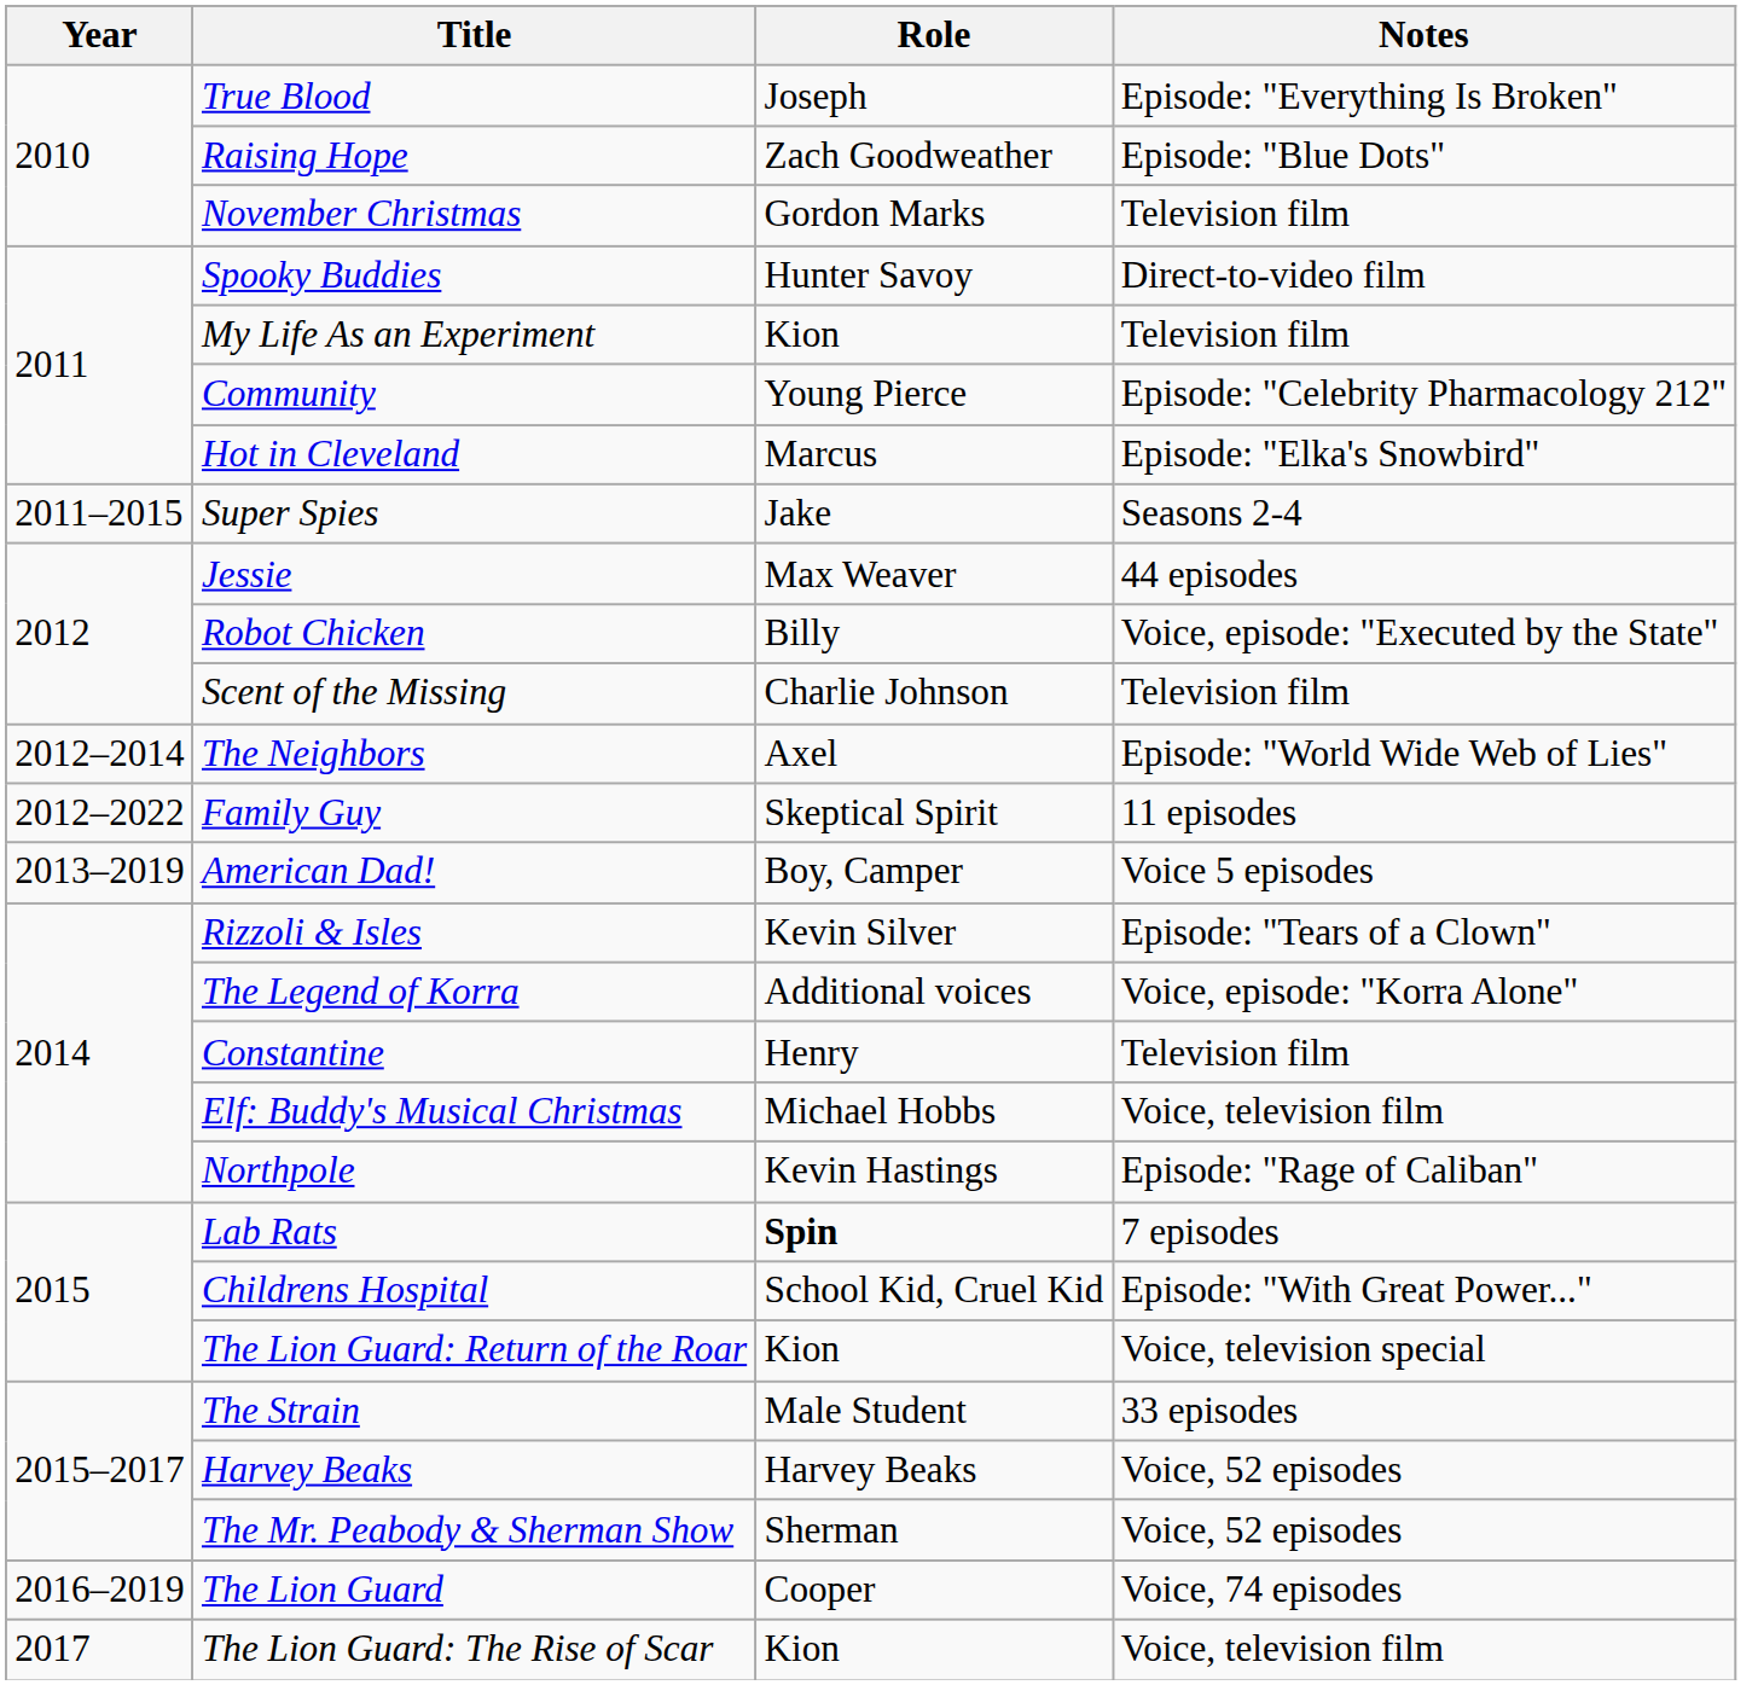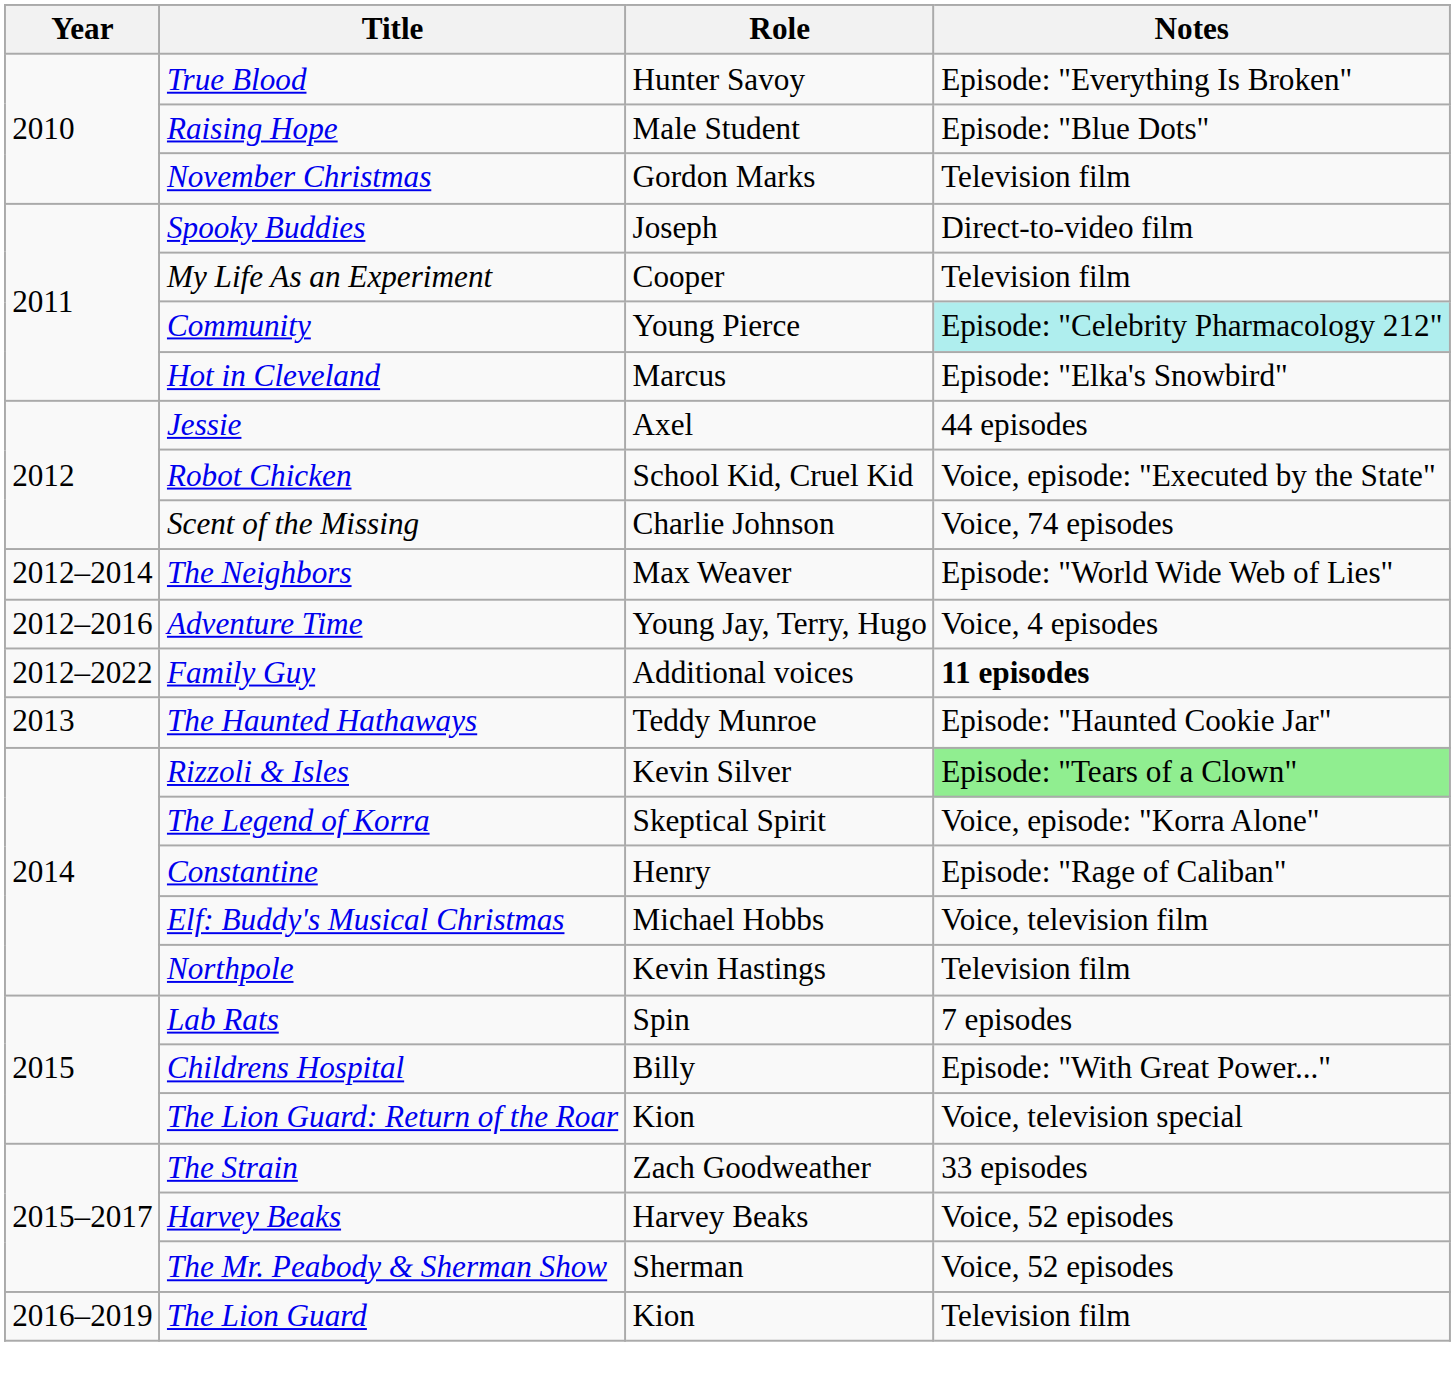 <table class="wikitable sortable">
 <tr>
 <th>Year</th>
 <th>Title</th>
 <th>Role</th>
 <th scope="col" class="unsortable">Notes</th>
 </tr>
 <tr>
 <td rowspan="3">2010</td>
 <td><em><a href='#'>True Blood</a></em></td>
-<td>Joseph</td>
+<td>Hunter Savoy</td>
 <td>Episode: "Everything Is Broken"</td>
 </tr>
 <tr>
 <td><em><a href='#'>Raising Hope</a></em></td>
-<td>Zach Goodweather</td>
+<td>Male Student</td>
 <td>Episode: "Blue Dots"</td>
 </tr>
 <tr>
 <td><em><a href='#'>November Christmas</a></em></td>
 <td>Gordon Marks</td>
 <td>Television film</td>
 </tr>
 <tr>
 <td rowspan="4">2011</td>
 <td><em><a href='#'>Spooky Buddies</a></em></td>
-<td>Hunter Savoy</td>
+<td>Joseph</td>
 <td>Direct-to-video film</td>
 </tr>
 <tr>
 <td><em>My Life As an Experiment</em></td>
-<td>Kion</td>
+<td>Cooper</td>
 <td>Television film</td>
 </tr>
 <tr>
 <td><em><a href='#'>Community</a></em></td>
 <td>Young Pierce</td>
-<td>Episode: "Celebrity Pharmacology 212"</td>
+<td style="background: paleturquoise;">Episode: "Celebrity Pharmacology 212"</td>
 </tr>
 <tr>
 <td><em><a href='#'>Hot in Cleveland</a></em></td>
 <td>Marcus</td>
 <td>Episode: "Elka's Snowbird"</td>
 </tr>
 <tr>
-<td>2011–2015</td>
-<td><em>Super Spies</em></td>
-<td>Jake</td>
-<td>Seasons 2-4</td>
-</tr>
-<tr>
 <td rowspan="3">2012</td>
 <td><em><a href='#'>Jessie</a></em></td>
-<td>Max Weaver</td>
+<td>Axel</td>
 <td>44 episodes</td>
 </tr>
 <tr>
 <td><em><a href='#'>Robot Chicken</a></em></td>
-<td>Billy</td>
+<td>School Kid, Cruel Kid</td>
 <td>Voice, episode: "Executed by the State"</td>
 </tr>
 <tr>
 <td><em>Scent of the Missing</em></td>
 <td>Charlie Johnson</td>
-<td>Television film</td>
+<td>Voice, 74 episodes</td>
 </tr>
 <tr>
 <td>2012–2014</td>
 <td data-sort-value="Neighbors, The"><em><a href='#'>The Neighbors</a></em></td>
-<td>Axel</td>
+<td>Max Weaver</td>
 <td>Episode: "World Wide Web of Lies"</td>
+</tr>
+<tr>
+<td>2012–2016</td>
+<td><em><a href='#'>Adventure Time</a></em></td>
+<td>Young Jay, Terry, Hugo</td>
+<td>Voice, 4 episodes</td>
 </tr>
 <tr>
 <td>2012–2022</td>
 <td><em><a href='#'>Family Guy</a></em></td>
-<td>Skeptical Spirit</td>
-<td>11 episodes</td>
+<td>Additional voices</td>
+<td><strong>11 episodes</strong></td>
 </tr>
 <tr>
-<td>2013–2019</td>
-<td><em><a href='#'>American Dad!</a></em></td>
-<td>Boy, Camper</td>
-<td>Voice 5 episodes</td>
+<td>2013</td>
+<td data-sort-value="Haunted Hathaways, The"><em><a href='#'>The Haunted Hathaways</a></em></td>
+<td>Teddy Munroe</td>
+<td>Episode: "Haunted Cookie Jar"</td>
 </tr>
 <tr>
 <td rowspan="5">2014</td>
 <td><em><a href='#'>Rizzoli & Isles</a></em></td>
 <td>Kevin Silver</td>
-<td>Episode: "Tears of a Clown"</td>
+<td style="background: lightgreen;">Episode: "Tears of a Clown"</td>
 </tr>
 <tr>
 <td data-sort-value="Legend of Korra, The"><em><a href='#'>The Legend of Korra</a></em></td>
-<td>Additional voices</td>
+<td>Skeptical Spirit</td>
 <td>Voice, episode: "Korra Alone"</td>
 </tr>
 <tr>
 <td><em><a href='#'>Constantine</a></em></td>
 <td>Henry</td>
-<td>Television film</td>
+<td>Episode: "Rage of Caliban"</td>
 </tr>
 <tr>
 <td><em><a href='#'>Elf: Buddy's Musical Christmas</a></em></td>
 <td>Michael Hobbs</td>
 <td>Voice, television film</td>
 </tr>
 <tr>
 <td><em><a href='#'>Northpole</a></em></td>
 <td>Kevin Hastings</td>
-<td>Episode: "Rage of Caliban"</td>
+<td>Television film</td>
 </tr>
 <tr>
 <td rowspan="3">2015</td>
 <td><em><a href='#'>Lab Rats</a></em></td>
-<td><strong>Spin</strong></td>
+<td>Spin</td>
 <td>7 episodes</td>
 </tr>
 <tr>
 <td><em><a href='#'>Childrens Hospital</a></em></td>
-<td>School Kid, Cruel Kid</td>
+<td>Billy</td>
 <td>Episode: "With Great Power..."</td>
 </tr>
 <tr>
 <td data-sort-value="Lion Guard: Return of the Roar, The"><em><a href='#'>The Lion Guard: Return of the Roar</a></em></td>
 <td>Kion</td>
 <td>Voice, television special</td>
 </tr>
 <tr>
 <td rowspan="3">2015–2017</td>
 <td data-sort-value="Strain, The"><em><a href='#'>The Strain</a></em></td>
-<td>Male Student</td>
+<td>Zach Goodweather</td>
 <td>33 episodes</td>
 </tr>
 <tr>
 <td><em><a href='#'>Harvey Beaks</a></em></td>
 <td>Harvey Beaks</td>
 <td>Voice, 52 episodes</td>
 </tr>
 <tr>
 <td data-sort-value="Mr. Peabody & Sherman Show, The"><em><a href='#'>The Mr. Peabody & Sherman Show</a></em></td>
 <td>Sherman</td>
 <td>Voice, 52 episodes</td>
 </tr>
 <tr>
 <td>2016–2019</td>
 <td data-sort-value="Lion Guard, The"><em><a href='#'>The Lion Guard</a></em></td>
-<td>Cooper</td>
-<td>Voice, 74 episodes</td>
-</tr>
-<tr>
-<td>2017</td>
-<td data-sort-value="Lion Guard: The Rise of Scar, The"><em>The Lion Guard: The Rise of Scar</em></td>
 <td>Kion</td>
-<td>Voice, television film</td>
+<td>Television film</td>
 </tr>
 </table>
